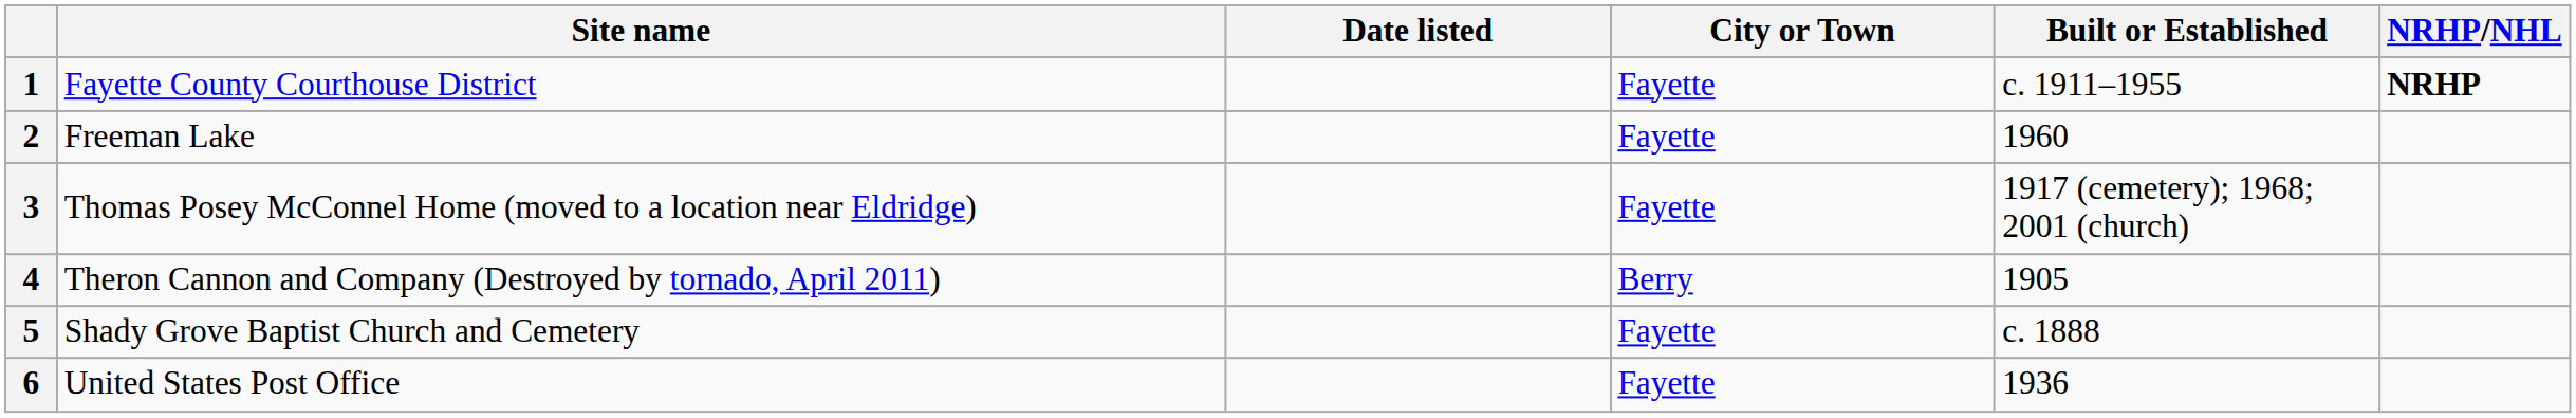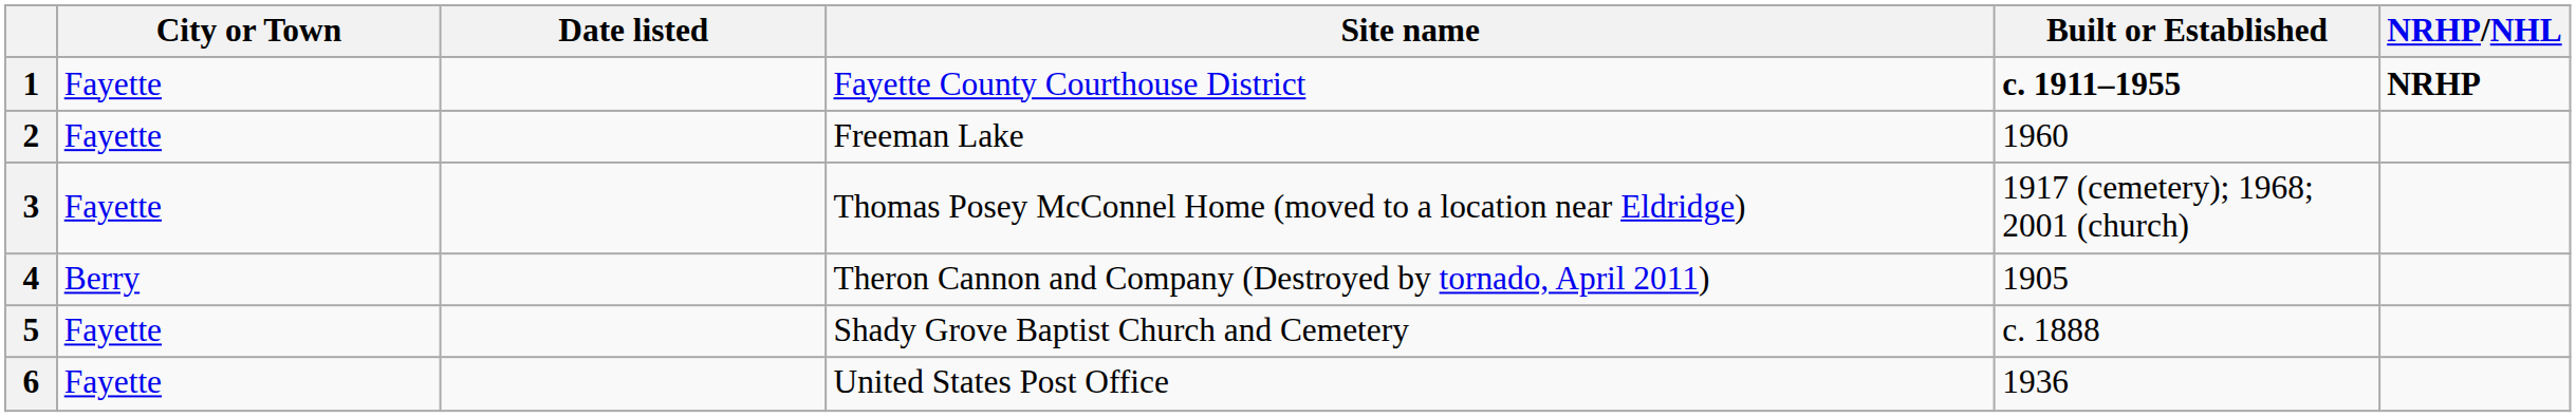 <table class="wikitable" style="width:98%">
 <tr>
 <th width = 2%  ></th>
+<th width = 15% ><strong>City or Town</strong></th>
+<th width = 15% ><strong>Date listed</strong></th>
 <th><strong>Site name</strong></th>
-<th width = 15% ><strong>Date listed</strong></th>
-<th width = 15% ><strong>City or Town</strong></th>
 <th width = 15% ><strong>Built or Established</strong></th>
 <th width = 5%  ><strong><a href='#'>NRHP</a>/<a href='#'>NHL</a></strong></th>
 </tr>
 <tr ->
 <th>1</th>
+<td><a href='#'>Fayette</a></td>
+<td></td>
 <td><a href='#'>Fayette County Courthouse District</a></td>
-<td></td>
-<td><a href='#'>Fayette</a></td>
-<td>c. 1911–1955</td>
+<td><strong>c. 1911–1955</strong></td>
 <td><strong>NRHP</strong></td>
 </tr>
 <tr ->
 <th>2</th>
+<td><a href='#'>Fayette</a></td>
+<td></td>
 <td>Freeman Lake</td>
-<td></td>
-<td><a href='#'>Fayette</a></td>
 <td>1960</td>
 <td></td>
 </tr>
 <tr ->
 <th>3</th>
+<td><a href='#'>Fayette</a></td>
+<td></td>
 <td>Thomas Posey McConnel Home (moved to a location near <a href='#'>Eldridge</a>)</td>
-<td></td>
-<td><a href='#'>Fayette</a></td>
 <td>1917 (cemetery); 1968; 2001 (church)</td>
 <td></td>
 </tr>
 <tr ->
 <th>4</th>
+<td><a href='#'>Berry</a></td>
+<td></td>
 <td>Theron Cannon and Company (Destroyed by <a href='#'>tornado, April 2011</a>)</td>
-<td></td>
-<td><a href='#'>Berry</a></td>
 <td>1905</td>
 <td></td>
 </tr>
 <tr ->
 <th>5</th>
+<td><a href='#'>Fayette</a></td>
+<td></td>
 <td>Shady Grove Baptist Church and Cemetery</td>
-<td></td>
-<td><a href='#'>Fayette</a></td>
 <td>c. 1888</td>
 <td></td>
 </tr>
 <tr ->
 <th>6</th>
+<td><a href='#'>Fayette</a></td>
+<td></td>
 <td>United States Post Office</td>
-<td></td>
-<td><a href='#'>Fayette</a></td>
 <td>1936</td>
 <td></td>
 </tr>
 </table>
